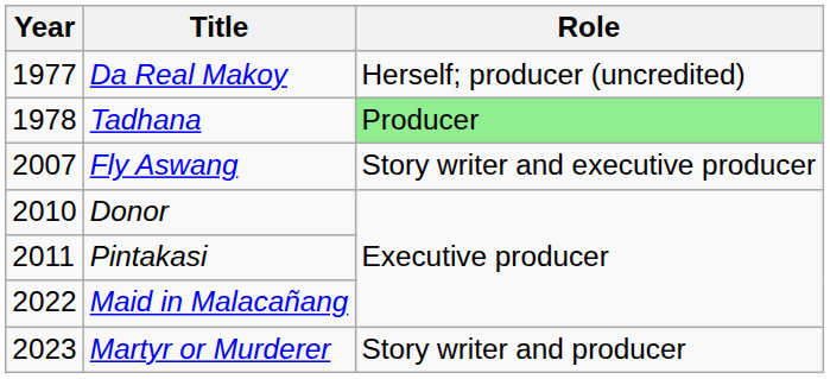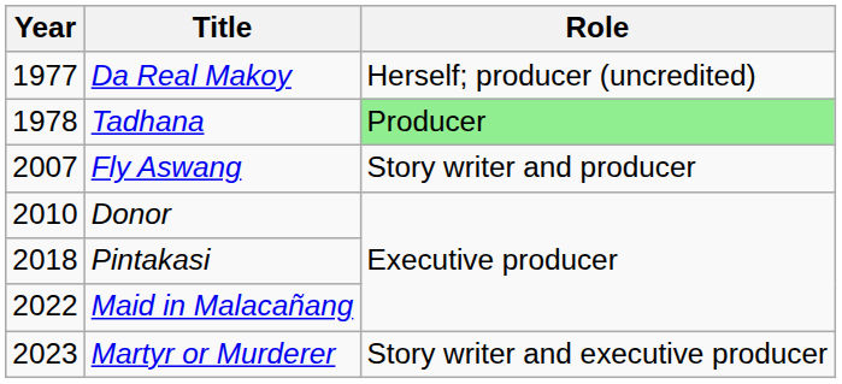 <table class="wikitable">
 <tr>
 <th>Year</th>
 <th>Title</th>
 <th>Role</th>
 </tr>
 <tr>
 <td>1977</td>
 <td><em><a href='#'>Da Real Makoy</a></em></td>
 <td>Herself; producer (uncredited)</td>
 </tr>
 <tr>
 <td>1978</td>
 <td><em><a href='#'>Tadhana</a></em></td>
 <td style="background: lightgreen;">Producer</td>
 </tr>
 <tr>
 <td>2007</td>
 <td><em><a href='#'>Fly Aswang</a></em></td>
-<td>Story writer and executive producer</td>
+<td>Story writer and producer</td>
 </tr>
 <tr>
 <td>2010</td>
 <td><em>Donor</em></td>
 <td rowspan="3">Executive producer</td>
 </tr>
 <tr>
-<td>2011</td>
+<td>2018</td>
 <td><em>Pintakasi</em></td>
 </tr>
 <tr>
 <td>2022</td>
 <td><em><a href='#'>Maid in Malacañang</a></em></td>
 </tr>
 <tr>
 <td>2023</td>
 <td><em><a href='#'>Martyr or Murderer</a></em></td>
-<td>Story writer and producer</td>
+<td>Story writer and executive producer</td>
 </tr>
 </table>
